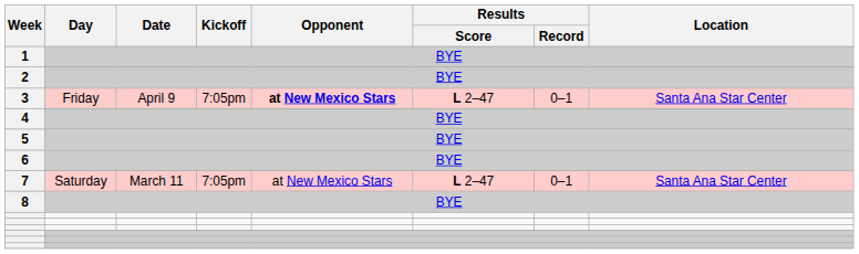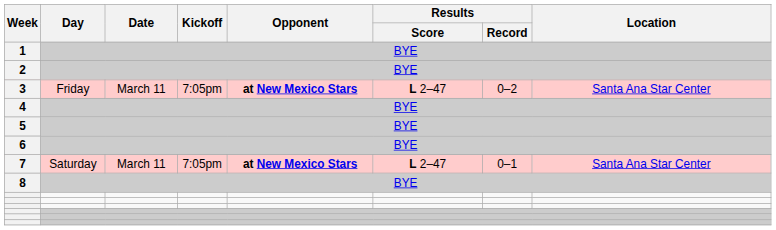 <table class="wikitable">
 <tr>
 <th rowspan="2" width="40">Week</th>
 <th rowspan="2" width="80">Day</th>
 <th rowspan="2" width="90">Date</th>
 <th rowspan="2" width="60">Kickoff</th>
 <th rowspan="2" width="190">Opponent</th>
 <th colspan="2" width="200">Results</th>
 <th rowspan="2" width="315">Location</th>
 </tr>
 <tr>
 <th width="140">Score</th>
 <th width="60">Record</th>
 </tr>
 <tr align="center" bgcolor="#CCCCCC">
 <th>1</th>
 <td colSpan=7><a href='#'>BYE</a></td>
 </tr>
 <tr align="center" bgcolor="#CCCCCC">
 <th>2</th>
 <td colSpan=7><a href='#'>BYE</a></td>
 </tr>
 <tr align="center" bgcolor="#FFCCCC">
 <th>3</th>
 <td>Friday</td>
-<td>April 9</td>
+<td>March 11</td>
 <td>7:05pm</td>
 <td><strong>at <a href='#'>New Mexico Stars</a></strong></td>
 <td><strong>L</strong> 2–47</td>
-<td>0–1</td>
+<td>0–2</td>
 <td><a href='#'>Santa Ana Star Center</a></td>
 </tr>
 <tr align="center" bgcolor="#CCCCCC">
 <th>4</th>
 <td colSpan=7><a href='#'>BYE</a></td>
 </tr>
 <tr align="center" bgcolor="#CCCCCC">
 <th>5</th>
 <td colSpan=7><a href='#'>BYE</a></td>
 </tr>
 <tr align="center" bgcolor="#CCCCCC">
 <th>6</th>
 <td colSpan=7><a href='#'>BYE</a></td>
 </tr>
 <tr align="center" bgcolor="#FFCCCC">
 <th>7</th>
 <td>Saturday</td>
 <td>March 11</td>
 <td>7:05pm</td>
-<td>at <a href='#'>New Mexico Stars</a></td>
+<td><strong>at <a href='#'>New Mexico Stars</a></strong></td>
 <td><strong>L</strong> 2–47</td>
 <td>0–1</td>
 <td><a href='#'>Santa Ana Star Center</a></td>
 </tr>
 <tr align="center" bgcolor="#CCCCCC">
 <th>8</th>
 <td colSpan=7><a href='#'>BYE</a></td>
 </tr>
 <tr align="center" >
 <th></th>
 <td></td>
 <td></td>
 <td></td>
 <td></td>
 <td></td>
 <td></td>
 <td></td>
 </tr>
 <tr align="center" >
 <th></th>
 <td></td>
 <td></td>
 <td></td>
 <td></td>
 <td></td>
 <td></td>
 <td></td>
 </tr>
 <tr align="center" >
 <th></th>
 <td></td>
 <td></td>
 <td></td>
 <td></td>
 <td></td>
 <td></td>
 <td></td>
 </tr>
 <tr align="center" bgcolor="#CCCCCC">
 <th></th>
 <td colSpan=7></td>
 </tr>
 <tr align="center" bgcolor="#CCCCCC">
 <th></th>
 <td colSpan=7></td>
 </tr>
 <tr align="center" bgcolor="#CCCCCC">
 <th></th>
 <td colSpan=7></td>
 </tr>
 </table>
